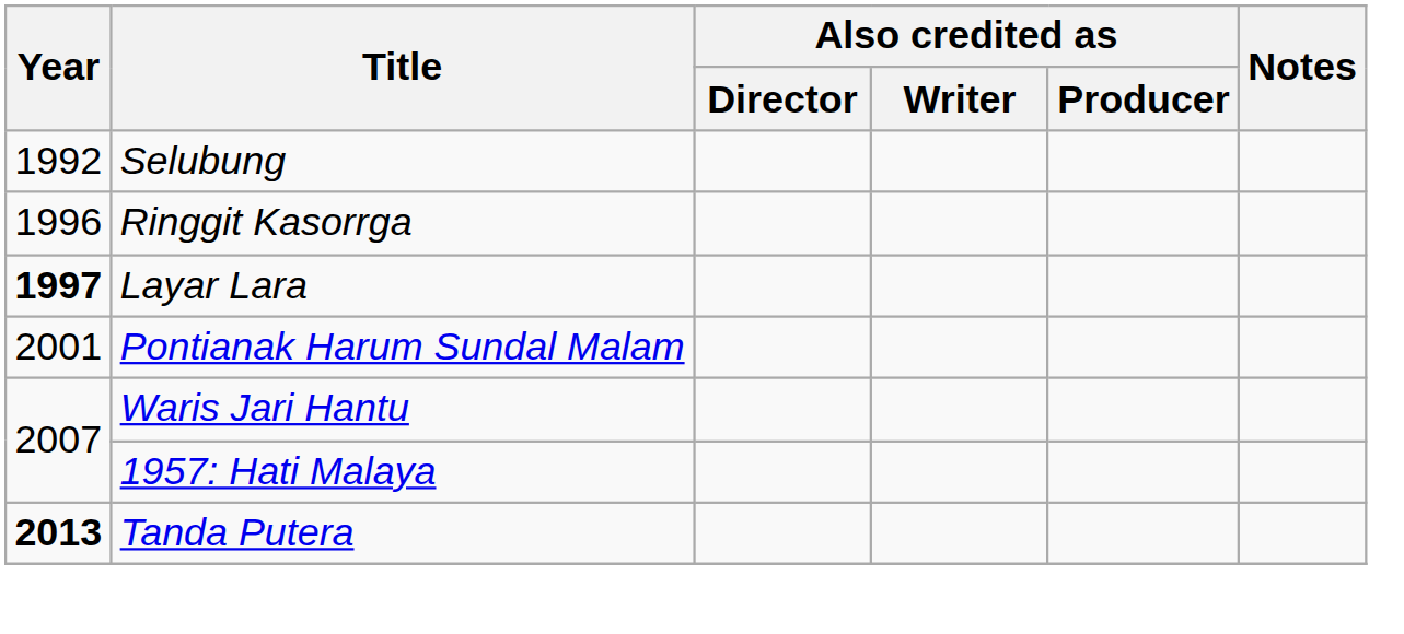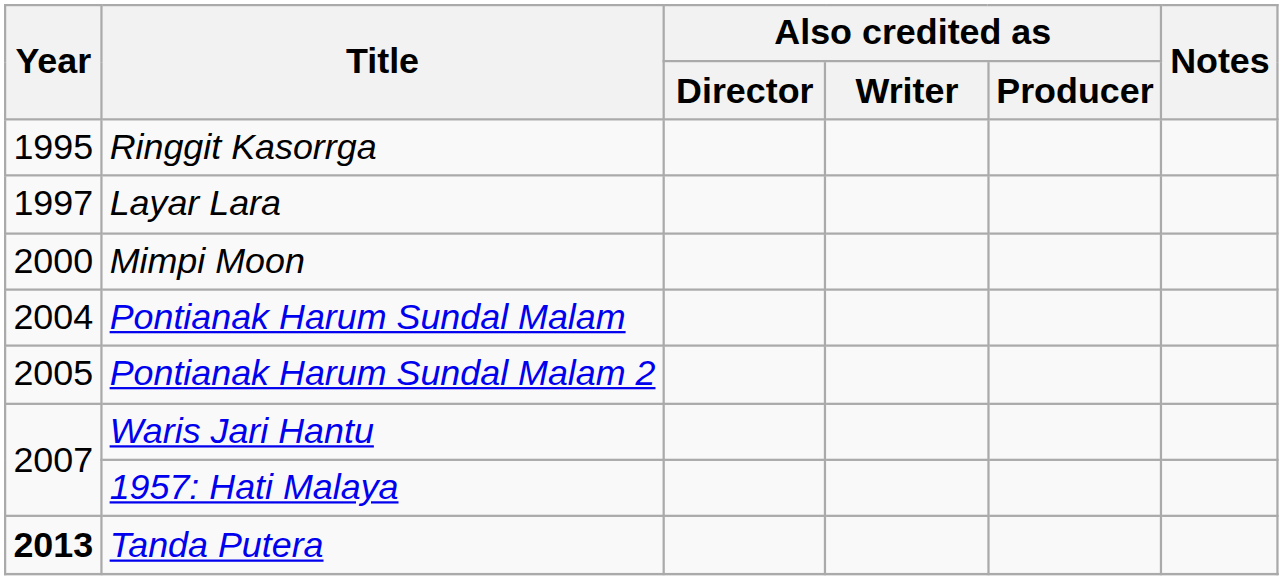 <table class="wikitable">
 <tr>
 <th rowspan=2>Year</th>
 <th rowspan=2>Title</th>
 <th colspan=3>Also credited as</th>
 <th rowspan=2>Notes</th>
 </tr>
 <tr>
 <th width=65>Director</th>
 <th width=65>Writer</th>
 <th width=65>Producer</th>
 </tr>
 <tr>
-<td>1992</td>
-<td><em>Selubung</em></td>
-<td></td>
-<td></td>
-<td></td>
-<td></td>
-</tr>
-<tr>
-<td>1996</td>
+<td>1995</td>
 <td><em>Ringgit Kasorrga</em></td>
 <td></td>
 <td></td>
 <td></td>
 <td></td>
 </tr>
 <tr>
-<td><strong>1997</strong></td>
+<td>1997</td>
 <td><em>Layar Lara</em></td>
 <td></td>
 <td></td>
 <td></td>
 <td></td>
 </tr>
 <tr>
-<td>2001</td>
+<td>2000</td>
+<td><em>Mimpi Moon</em></td>
+<td></td>
+<td></td>
+<td></td>
+<td></td>
+</tr>
+<tr>
+<td>2004</td>
 <td><em><a href='#'>Pontianak Harum Sundal Malam</a></em></td>
+<td></td>
+<td></td>
+<td></td>
+<td></td>
+</tr>
+<tr>
+<td>2005</td>
+<td><em><a href='#'>Pontianak Harum Sundal Malam 2</a></em></td>
 <td></td>
 <td></td>
 <td></td>
 <td></td>
 </tr>
 <tr>
 <td rowspan="2">2007</td>
 <td><em><a href='#'>Waris Jari Hantu</a></em></td>
 <td></td>
 <td></td>
 <td></td>
 <td></td>
 </tr>
 <tr>
 <td><em><a href='#'>1957: Hati Malaya</a></em></td>
 <td></td>
 <td></td>
 <td></td>
 <td></td>
 </tr>
 <tr>
 <td><strong>2013</strong></td>
 <td><em><a href='#'>Tanda Putera</a></em></td>
 <td></td>
 <td></td>
 <td></td>
 <td></td>
 </tr>
 <tr>
 </tr>
 </table>
